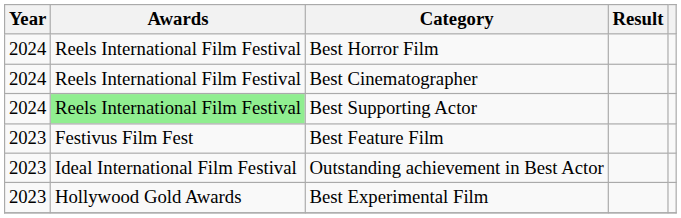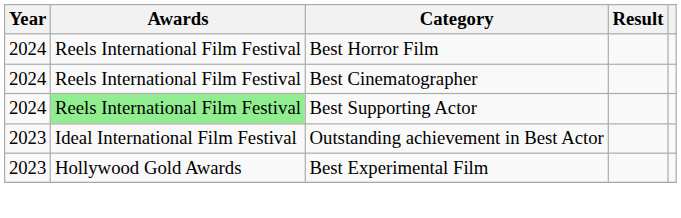 <table class="wikitable sortable">
 <tr>
 <th>Year</th>
 <th>Awards</th>
 <th>Category</th>
 <th>Result</th>
 <th></th>
 </tr>
 <tr>
 <td>2024</td>
 <td>Reels International Film Festival</td>
 <td>Best Horror Film</td>
 <td></td>
 <td></td>
 </tr>
 <tr>
 <td>2024</td>
 <td>Reels International Film Festival</td>
 <td>Best Cinematographer</td>
 <td></td>
 <td></td>
 </tr>
 <tr>
 <td>2024</td>
 <td style="background: lightgreen;">Reels International Film Festival</td>
 <td>Best Supporting Actor</td>
 <td></td>
 <td></td>
 </tr>
 <tr>
 <td>2023</td>
-<td>Festivus Film Fest</td>
-<td>Best Feature Film</td>
-<td></td>
-<td></td>
-</tr>
-<tr>
-<td>2023</td>
 <td>Ideal International Film Festival</td>
 <td>Outstanding achievement in Best Actor</td>
 <td></td>
 <td></td>
 </tr>
 <tr>
 <td>2023</td>
 <td>Hollywood Gold Awards</td>
 <td>Best Experimental Film</td>
 <td></td>
 <td></td>
 </tr>
 <tr>
 </tr>
 </table>
